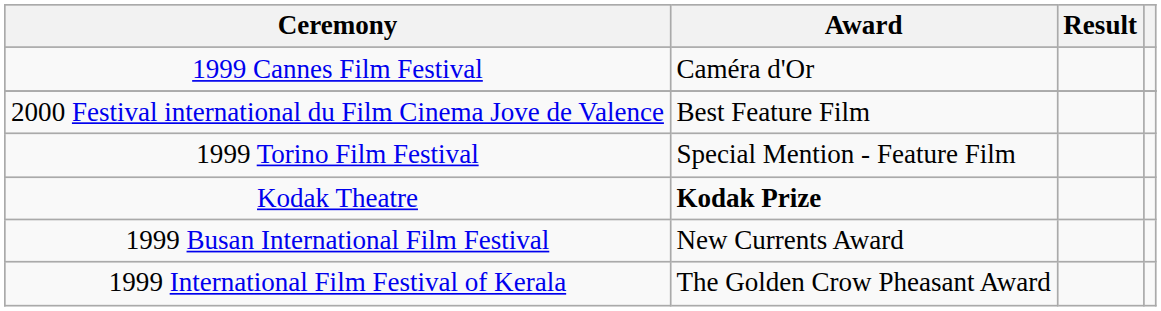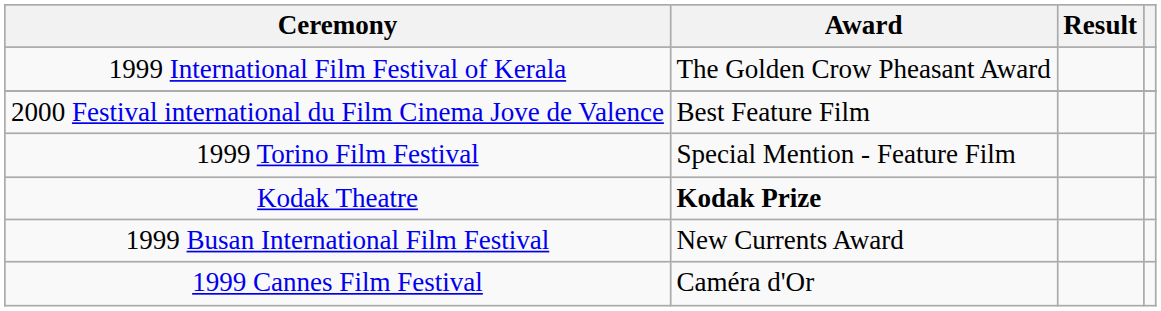 <table class="wikitable plainrowheaders sortable">
 <tr>
 <th scope="col">Ceremony</th>
 <th scope="col">Award</th>
 <th scope="col">Result</th>
 <th scope="col" class="unsortable" style="text-align:center;"></th>
 </tr>
 <tr>
-<td style="text-align:center;"><a href='#'>1999 Cannes Film Festival</a></td>
-<td>Caméra d'Or</td>
+<td style="text-align:center;">1999 <a href='#'>International Film Festival of Kerala</a></td>
+<td>The Golden Crow Pheasant Award</td>
 <td></td>
 <td></td>
 </tr>
 <tr>
 </tr>
 <tr>
 <td style="text-align:center;">2000 <a href='#'>Festival international du Film Cinema Jove de Valence</a></td>
 <td>Best Feature Film</td>
 <td></td>
 <td></td>
 </tr>
 <tr>
 <td style="text-align:center;">1999 <a href='#'>Torino Film Festival</a></td>
 <td>Special Mention - Feature Film</td>
 <td></td>
 <td></td>
 </tr>
 <tr>
 <td style="text-align:center;"><a href='#'>Kodak Theatre</a></td>
 <td><strong>Kodak Prize</strong></td>
 <td></td>
 <td></td>
 </tr>
 <tr>
 <td style="text-align:center;">1999 <a href='#'>Busan International Film Festival</a></td>
 <td>New Currents Award</td>
 <td></td>
 <td></td>
 </tr>
 <tr>
-<td style="text-align:center;">1999 <a href='#'>International Film Festival of Kerala</a></td>
-<td>The Golden Crow Pheasant Award</td>
+<td style="text-align:center;"><a href='#'>1999 Cannes Film Festival</a></td>
+<td>Caméra d'Or</td>
 <td></td>
 <td></td>
 </tr>
 </table>
